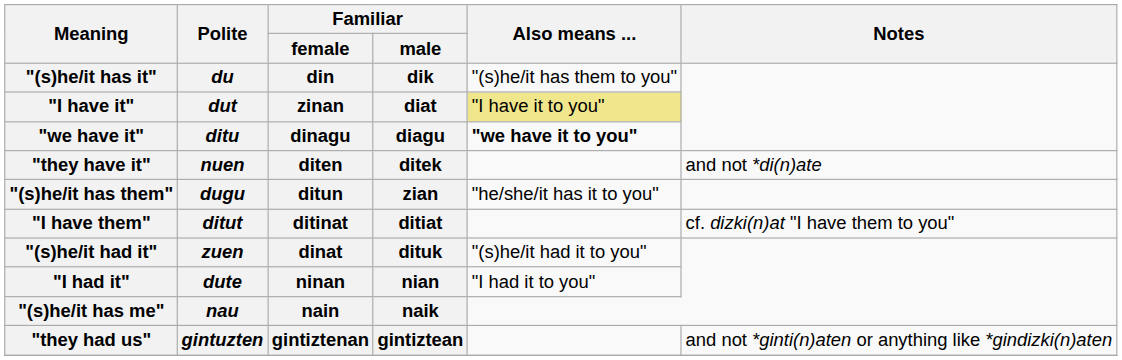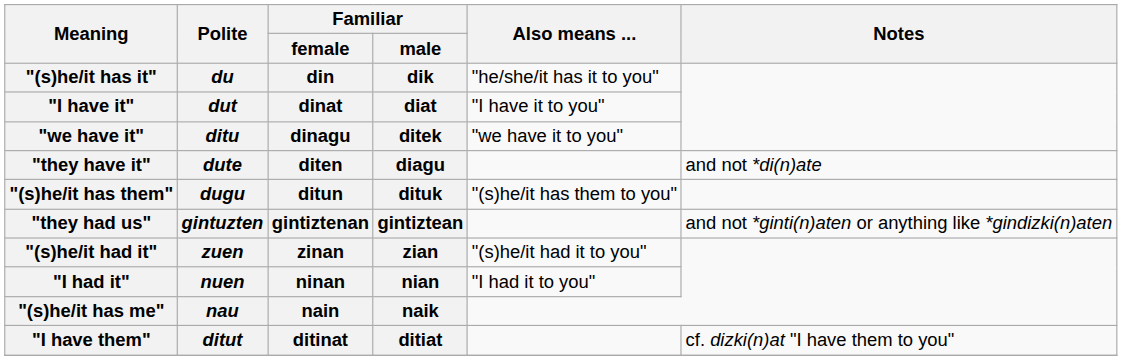 <table class="wikitable" style="margin: 1em auto 1em auto">
 <tr>
 <th rowspan=2 align="center">Meaning</th>
 <th rowspan=2 align="center">Polite</th>
 <th colspan=2 align="center">Familiar</th>
 <th rowspan=2 align="center">Also means ...</th>
 <th rowspan=2 align="center">Notes</th>
 </tr>
 <tr>
 <th align="center">female</th>
 <th align="center">male</th>
 </tr>
 <tr>
 <th>"(s)he/it has it"</th>
 <th><em>du</em></th>
 <th><strong>din</strong></th>
 <th><strong>dik</strong></th>
-<td>"(s)he/it has them to you"</td>
+<td>"he/she/it has it to you"</td>
 </tr>
 <tr>
 <th>"I have it"</th>
 <th><em>dut</em></th>
-<th><strong>zinan</strong></th>
+<th><strong>dinat</strong></th>
 <th><strong>diat</strong></th>
-<td style="background: khaki;">"I have it to you"</td>
+<td>"I have it to you"</td>
 </tr>
 <tr>
 <th>"we have it"</th>
 <th><em>ditu</em></th>
 <th><strong>dinagu</strong></th>
-<th><strong>diagu</strong></th>
-<td><strong>"we have it to you"</strong></td>
+<th><strong>ditek</strong></th>
+<td>"we have it to you"</td>
 </tr>
 <tr>
 <th>"they have it"</th>
-<th><em>nuen</em></th>
+<th><em>dute</em></th>
 <th><strong>diten</strong></th>
-<th><strong>ditek</strong></th>
+<th><strong>diagu</strong></th>
 <td></td>
 <td>and not <em>*di(n)ate</em></td>
 </tr>
 <tr>
 <th>"(s)he/it has them"</th>
 <th><em>dugu</em></th>
 <th><strong>ditun</strong></th>
-<th><strong>zian</strong></th>
-<td>"he/she/it has it to you"</td>
+<th><strong>dituk</strong></th>
+<td>"(s)he/it has them to you"</td>
 </tr>
 <tr>
-<th>"I have them"</th>
-<th><em>ditut</em></th>
-<th><strong>ditinat</strong></th>
-<th><strong>ditiat</strong></th>
+<th>"they had us"</th>
+<th><em>gintuzten</em></th>
+<th><strong>gintiztenan</strong></th>
+<th><strong>gintiztean</strong></th>
 <td></td>
-<td>cf. <em>dizki(n)at</em> "I have them to you"</td>
+<td>and not <em>*ginti(n)aten</em> or anything like <em>*gindizki(n)aten</em></td>
 </tr>
 <tr>
 <th>"(s)he/it had it"</th>
 <th><em>zuen</em></th>
-<th><strong>dinat</strong></th>
-<th><strong>dituk</strong></th>
+<th><strong>zinan</strong></th>
+<th><strong>zian</strong></th>
 <td>"(s)he/it had it to you"</td>
 </tr>
 <tr>
 <th>"I had it"</th>
-<th><em>dute</em></th>
+<th><em>nuen</em></th>
 <th><strong>ninan</strong></th>
 <th><strong>nian</strong></th>
 <td>"I had it to you"</td>
 </tr>
 <tr>
 <th>"(s)he/it has me"</th>
 <th><em>nau</em></th>
 <th><strong>nain</strong></th>
 <th><strong>naik</strong></th>
 </tr>
 <tr>
-<th>"they had us"</th>
-<th><em>gintuzten</em></th>
-<th><strong>gintiztenan</strong></th>
-<th><strong>gintiztean</strong></th>
+<th>"I have them"</th>
+<th><em>ditut</em></th>
+<th><strong>ditinat</strong></th>
+<th><strong>ditiat</strong></th>
 <td></td>
-<td>and not <em>*ginti(n)aten</em> or anything like <em>*gindizki(n)aten</em></td>
+<td>cf. <em>dizki(n)at</em> "I have them to you"</td>
 </tr>
 <tr>
 </tr>
 </table>
